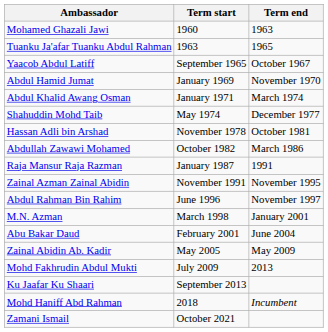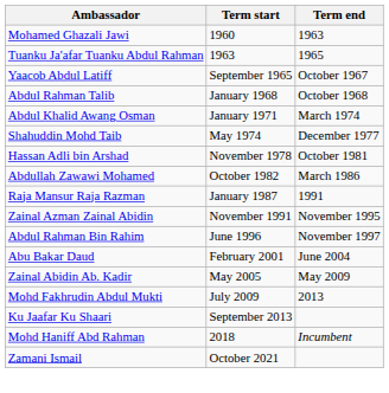 <table class=wikitable>
 <tr>
 <th>Ambassador</th>
 <th>Term start</th>
 <th>Term end</th>
 </tr>
 <tr>
 <td><a href='#'>Mohamed Ghazali Jawi</a></td>
 <td>1960</td>
 <td>1963</td>
 </tr>
 <tr>
 <td><a href='#'>Tuanku Ja'afar Tuanku Abdul Rahman</a></td>
 <td>1963</td>
 <td>1965</td>
 </tr>
 <tr>
 <td><a href='#'>Yaacob Abdul Latiff</a></td>
 <td>September 1965</td>
 <td>October 1967</td>
 </tr>
 <tr>
-<td><a href='#'>Abdul Hamid Jumat</a></td>
-<td>January 1969</td>
-<td>November 1970</td>
+<td><a href='#'>Abdul Rahman Talib</a></td>
+<td>January 1968</td>
+<td>October 1968</td>
 </tr>
 <tr>
 <td><a href='#'>Abdul Khalid Awang Osman</a></td>
 <td>January 1971</td>
 <td>March 1974</td>
 </tr>
 <tr>
 <td><a href='#'>Shahuddin Mohd Taib</a></td>
 <td>May 1974</td>
 <td>December 1977</td>
 </tr>
 <tr>
 <td><a href='#'>Hassan Adli bin Arshad</a></td>
 <td>November 1978</td>
 <td>October 1981</td>
 </tr>
 <tr>
 <td><a href='#'>Abdullah Zawawi Mohamed</a></td>
 <td>October 1982</td>
 <td>March 1986</td>
 </tr>
 <tr>
 <td><a href='#'>Raja Mansur Raja Razman</a></td>
 <td>January 1987</td>
 <td>1991</td>
 </tr>
 <tr>
 <td><a href='#'>Zainal Azman Zainal Abidin</a></td>
 <td>November 1991</td>
 <td>November 1995</td>
 </tr>
 <tr>
 <td><a href='#'>Abdul Rahman Bin Rahim</a></td>
 <td>June 1996</td>
 <td>November 1997</td>
 </tr>
 <tr>
-<td><a href='#'>M.N. Azman</a></td>
-<td>March 1998</td>
-<td>January 2001</td>
-</tr>
-<tr>
 <td><a href='#'>Abu Bakar Daud</a></td>
 <td>February 2001</td>
 <td>June 2004</td>
 </tr>
 <tr>
 <td><a href='#'>Zainal Abidin Ab. Kadir</a></td>
 <td>May 2005</td>
 <td>May 2009</td>
 </tr>
 <tr>
 <td><a href='#'>Mohd Fakhrudin Abdul Mukti</a></td>
 <td>July 2009</td>
 <td>2013</td>
 </tr>
 <tr>
 <td><a href='#'>Ku Jaafar Ku Shaari</a></td>
 <td>September 2013</td>
 <td></td>
 </tr>
 <tr>
 <td><a href='#'>Mohd Haniff Abd Rahman</a></td>
 <td>2018</td>
 <td><em>Incumbent</em></td>
 </tr>
 <tr>
 <td><a href='#'>Zamani Ismail</a></td>
 <td>October 2021</td>
 <td></td>
 </tr>
 </table>
